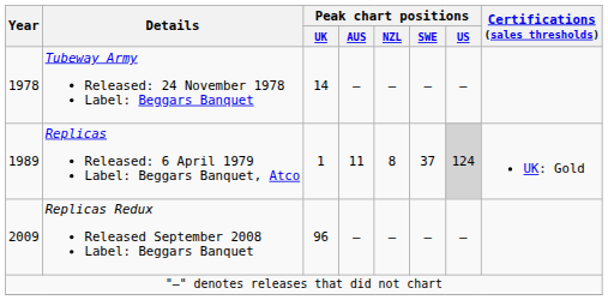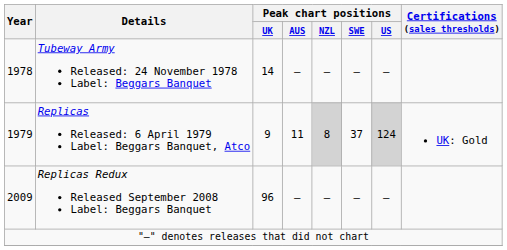 <table class="wikitable" style="text-align:center;">
 <tr>
 <th rowspan="2">Year</th>
 <th rowspan="2">Details</th>
 <th colspan="5">Peak chart positions</th>
 <th rowspan="2"><a href='#'>Certifications</a><br><small>(<a href='#'>sales thresholds</a>)</small></th>
 </tr>
 <tr>
 <th width="30"><small><a href='#'>UK</a><br></small></th>
 <th width="30"><small><a href='#'>AUS</a><br></small></th>
 <th width="30"><small><a href='#'>NZL</a></small><br></th>
 <th width="30"><small><a href='#'>SWE</a></small><br></th>
 <th width="30"><small><a href='#'>US</a></small><br></th>
 </tr>
 <tr>
 <td>1978</td>
 <td align="left"><em><a href='#'>Tubeway Army</a></em><br><ul><li>Released: 24 November 1978</li><li>Label: <a href='#'>Beggars Banquet</a></li></ul></td>
 <td>14</td>
 <td>—</td>
 <td>—</td>
 <td>—</td>
 <td>—</td>
 <td></td>
 </tr>
 <tr>
-<td>1989</td>
+<td>1979</td>
 <td align="left"><em><a href='#'>Replicas</a></em><br><ul><li>Released: 6 April 1979</li><li>Label: Beggars Banquet, <a href='#'>Atco</a></li></ul></td>
-<td>1</td>
+<td>9</td>
 <td>11</td>
-<td>8</td>
+<td style="background: lightgrey;">8</td>
 <td>37</td>
 <td style="background: lightgrey;">124</td>
 <td align="left"><br><ul><li><a href='#'>UK</a>: Gold</li></ul></td>
 </tr>
 <tr>
 <td>2009</td>
 <td align="left"><em>Replicas Redux</em><br><ul><li>Released September 2008</li><li>Label: Beggars Banquet</li></ul></td>
 <td>96</td>
 <td>—</td>
 <td>—</td>
 <td>—</td>
 <td>—</td>
 <td></td>
 </tr>
 <tr>
 <td colspan="8" style="font-size:9pt">"—" denotes releases that did not chart</td>
 </tr>
 <tr>
 </tr>
 </table>
